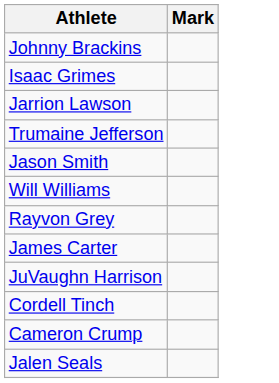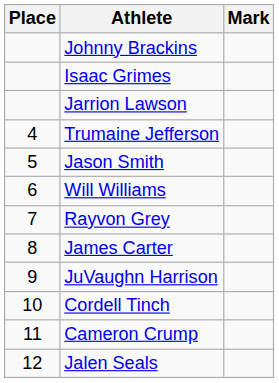 <table class="wikitable">
 <tr>
+<th>Place</th>
 <th>Athlete</th>
 <th>Mark</th>
 </tr>
 <tr>
+<td align=center></td>
 <td><a href='#'>Johnny Brackins</a></td>
 <td></td>
 </tr>
 <tr>
+<td align=center></td>
 <td><a href='#'>Isaac Grimes</a></td>
 <td></td>
 </tr>
 <tr>
+<td align=center></td>
 <td><a href='#'>Jarrion Lawson</a></td>
 <td></td>
 </tr>
 <tr>
+<td align=center>4</td>
 <td><a href='#'>Trumaine Jefferson</a></td>
 <td></td>
 </tr>
 <tr>
+<td align=center>5</td>
 <td><a href='#'>Jason Smith</a></td>
 <td></td>
 </tr>
 <tr>
+<td align=center>6</td>
 <td><a href='#'>Will Williams</a></td>
 <td></td>
 </tr>
 <tr>
+<td align=center>7</td>
 <td><a href='#'>Rayvon Grey</a></td>
 <td></td>
 </tr>
 <tr>
+<td align=center>8</td>
 <td><a href='#'>James Carter</a></td>
 <td></td>
 </tr>
 <tr>
+<td align=center>9</td>
 <td><a href='#'>JuVaughn Harrison</a></td>
 <td></td>
 </tr>
 <tr>
+<td align=center>10</td>
 <td><a href='#'>Cordell Tinch</a></td>
 <td></td>
 </tr>
 <tr>
+<td align=center>11</td>
 <td><a href='#'>Cameron Crump</a></td>
 <td></td>
 </tr>
 <tr>
+<td align=center>12</td>
 <td><a href='#'>Jalen Seals</a></td>
 <td></td>
 </tr>
 </table>
